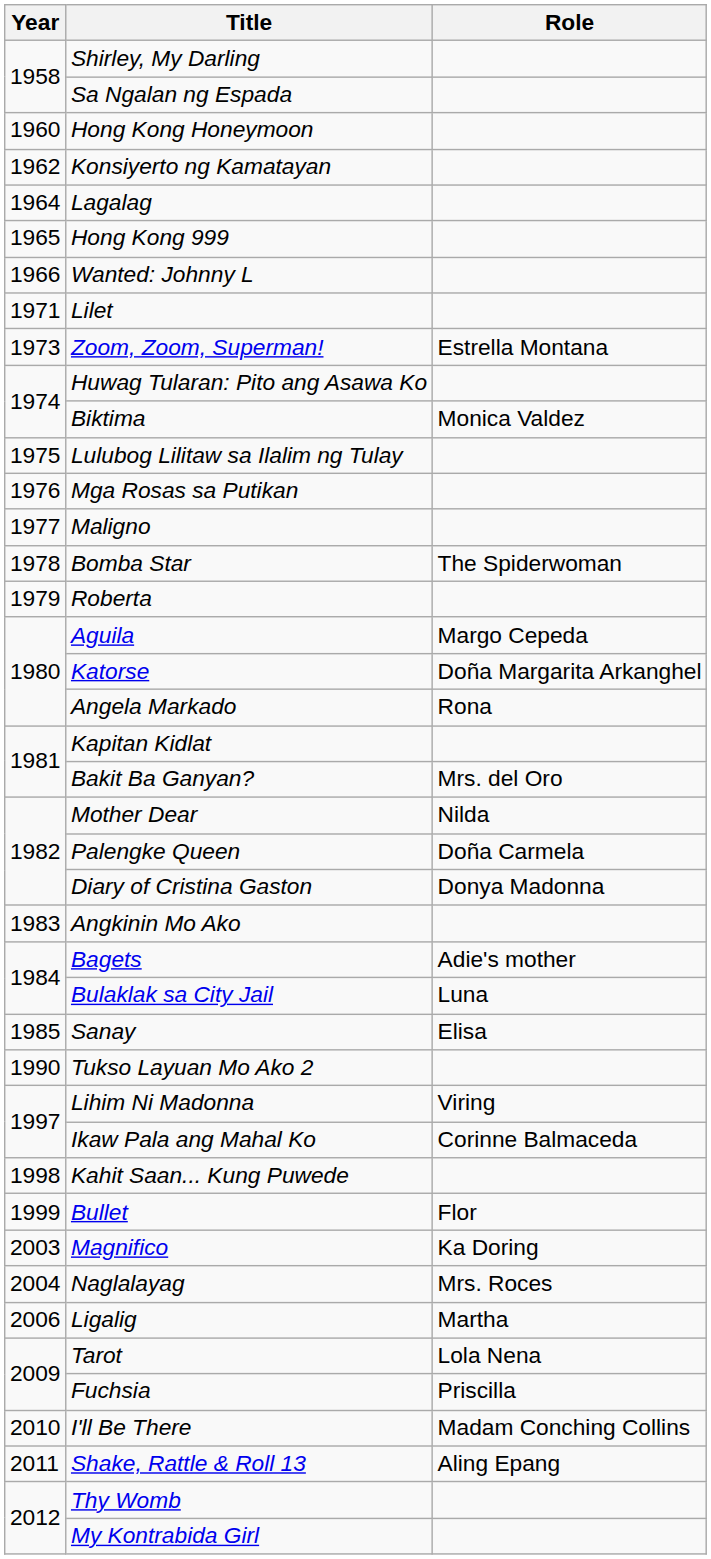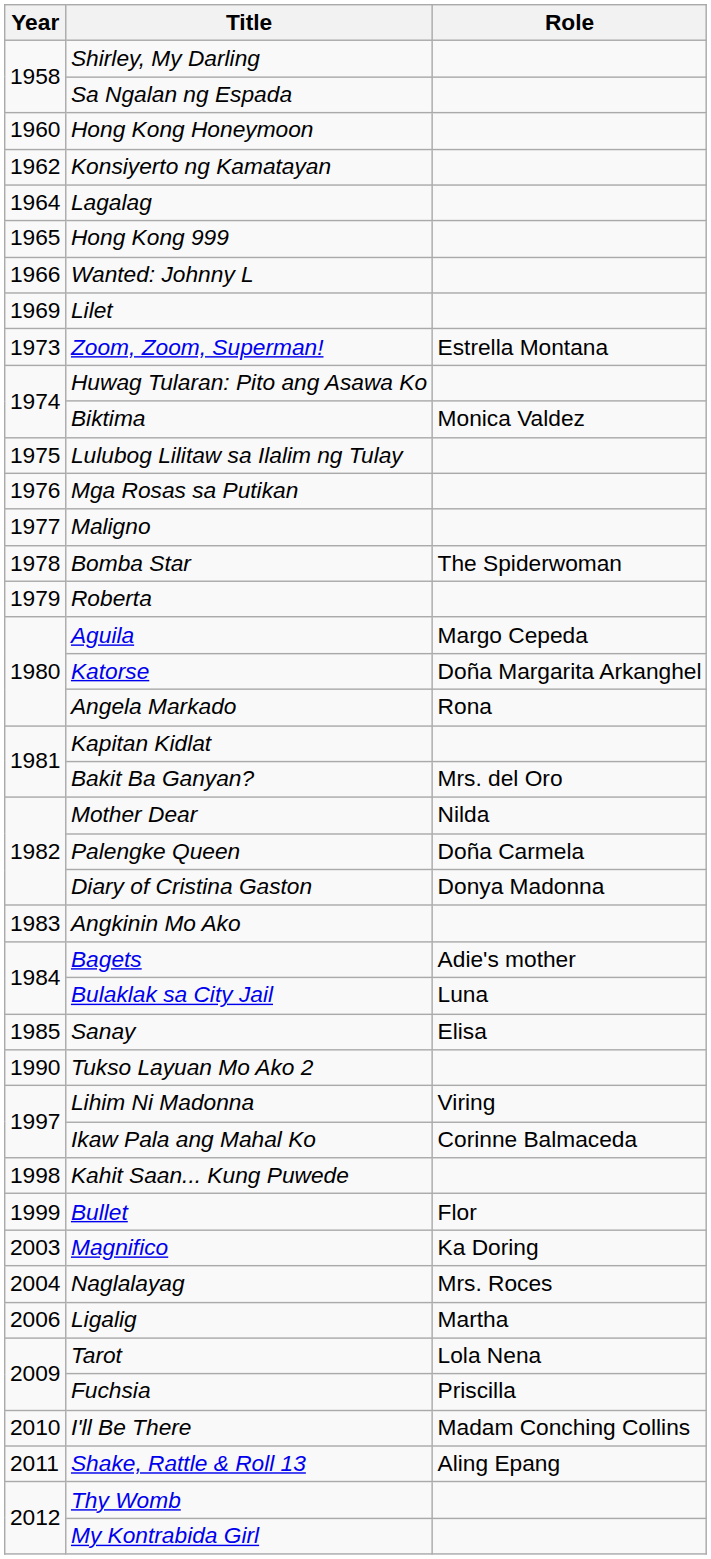 <table class="wikitable sortable">
 <tr>
 <th>Year</th>
 <th>Title</th>
 <th>Role</th>
 </tr>
 <tr>
 <td rowspan="2">1958</td>
 <td><em>Shirley, My Darling</em></td>
 <td></td>
 </tr>
 <tr>
 <td><em>Sa Ngalan ng Espada</em></td>
 <td></td>
 </tr>
 <tr>
 <td>1960</td>
 <td><em>Hong Kong Honeymoon</em></td>
 <td></td>
 </tr>
 <tr>
 <td>1962</td>
 <td><em>Konsiyerto ng Kamatayan</em></td>
 <td></td>
 </tr>
 <tr>
 <td>1964</td>
 <td><em>Lagalag</em></td>
 <td></td>
 </tr>
 <tr>
 <td>1965</td>
 <td><em>Hong Kong 999</em></td>
 <td></td>
 </tr>
 <tr>
 <td>1966</td>
 <td><em>Wanted: Johnny L</em></td>
 <td></td>
 </tr>
 <tr>
-<td>1971</td>
+<td>1969</td>
 <td><em>Lilet</em></td>
 <td></td>
 </tr>
 <tr>
 <td>1973</td>
 <td><em><a href='#'>Zoom, Zoom, Superman!</a></em></td>
 <td>Estrella Montana</td>
 </tr>
 <tr>
 <td rowspan="2">1974</td>
 <td><em>Huwag Tularan: Pito ang Asawa Ko</em></td>
 <td></td>
 </tr>
 <tr>
 <td><em>Biktima</em></td>
 <td>Monica Valdez</td>
 </tr>
 <tr>
 <td>1975</td>
 <td><em>Lulubog Lilitaw sa Ilalim ng Tulay</em></td>
 <td></td>
 </tr>
 <tr>
 <td>1976</td>
 <td><em>Mga Rosas sa Putikan</em></td>
 <td></td>
 </tr>
 <tr>
 <td>1977</td>
 <td><em>Maligno</em></td>
 <td></td>
 </tr>
 <tr>
 <td>1978</td>
 <td><em>Bomba Star</em></td>
 <td>The Spiderwoman</td>
 </tr>
 <tr>
 <td>1979</td>
 <td><em>Roberta</em></td>
 <td></td>
 </tr>
 <tr>
 <td rowspan="3">1980</td>
 <td><em><a href='#'>Aguila</a></em></td>
 <td>Margo Cepeda</td>
 </tr>
 <tr>
 <td><em><a href='#'>Katorse</a></em></td>
 <td>Doña Margarita Arkanghel</td>
 </tr>
 <tr>
 <td><em>Angela Markado</em></td>
 <td>Rona</td>
 </tr>
 <tr>
 <td rowspan="2">1981</td>
 <td><em>Kapitan Kidlat</em></td>
 <td></td>
 </tr>
 <tr>
 <td><em>Bakit Ba Ganyan?</em></td>
 <td>Mrs. del Oro</td>
 </tr>
 <tr>
 <td rowspan="3">1982</td>
 <td><em>Mother Dear</em></td>
 <td>Nilda</td>
 </tr>
 <tr>
 <td><em>Palengke Queen</em></td>
 <td>Doña Carmela</td>
 </tr>
 <tr>
 <td><em>Diary of Cristina Gaston</em></td>
 <td>Donya Madonna</td>
 </tr>
 <tr>
 <td>1983</td>
 <td><em>Angkinin Mo Ako</em></td>
 <td></td>
 </tr>
 <tr>
 <td rowspan="2">1984</td>
 <td><em><a href='#'>Bagets</a></em></td>
 <td>Adie's mother</td>
 </tr>
 <tr>
 <td><em><a href='#'>Bulaklak sa City Jail</a></em></td>
 <td>Luna</td>
 </tr>
 <tr>
 <td>1985</td>
 <td><em>Sanay</em></td>
 <td>Elisa</td>
 </tr>
 <tr>
 <td>1990</td>
 <td><em>Tukso Layuan Mo Ako 2</em></td>
 <td></td>
 </tr>
 <tr>
 <td rowspan="2">1997</td>
 <td><em>Lihim Ni Madonna</em></td>
 <td>Viring</td>
 </tr>
 <tr>
 <td><em>Ikaw Pala ang Mahal Ko</em></td>
 <td>Corinne Balmaceda</td>
 </tr>
 <tr>
 <td>1998</td>
 <td><em>Kahit Saan... Kung Puwede</em></td>
 <td></td>
 </tr>
 <tr>
 <td>1999</td>
 <td><em><a href='#'>Bullet</a></em></td>
 <td>Flor</td>
 </tr>
 <tr>
 <td>2003</td>
 <td><em><a href='#'>Magnifico</a></em></td>
 <td>Ka Doring</td>
 </tr>
 <tr>
 <td>2004</td>
 <td><em>Naglalayag</em></td>
 <td>Mrs. Roces</td>
 </tr>
 <tr>
 <td>2006</td>
 <td><em>Ligalig</em></td>
 <td>Martha</td>
 </tr>
 <tr>
 <td rowspan="2">2009</td>
 <td><em>Tarot</em></td>
 <td>Lola Nena</td>
 </tr>
 <tr>
 <td><em>Fuchsia</em></td>
 <td>Priscilla</td>
 </tr>
 <tr>
 <td>2010</td>
 <td><em>I'll Be There</em></td>
 <td>Madam Conching Collins</td>
 </tr>
 <tr>
 <td>2011</td>
 <td><em><a href='#'>Shake, Rattle & Roll 13</a></em></td>
 <td>Aling Epang</td>
 </tr>
 <tr>
 <td rowspan="2">2012</td>
 <td><em><a href='#'>Thy Womb</a></em></td>
 <td></td>
 </tr>
 <tr>
 <td><em><a href='#'>My Kontrabida Girl</a></em></td>
 <td></td>
 </tr>
 </table>
